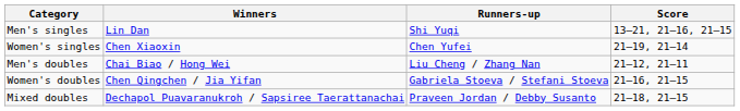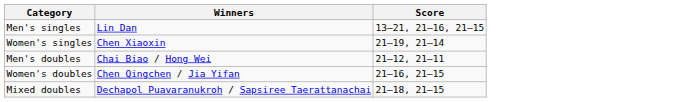 <table class=wikitable style="white-space:nowrap;">
 <tr>
 <th>Category</th>
 <th>Winners</th>
-<th>Runners-up</th>
 <th>Score</th>
 </tr>
 <tr>
 <td>Men's singles</td>
 <td> <a href='#'>Lin Dan</a></td>
-<td> <a href='#'>Shi Yuqi</a></td>
 <td>13–21, 21–16, 21–15</td>
 </tr>
 <tr>
 <td>Women's singles</td>
 <td> <a href='#'>Chen Xiaoxin</a></td>
-<td> <a href='#'>Chen Yufei</a></td>
 <td>21–19, 21–14</td>
 </tr>
 <tr>
 <td>Men's doubles</td>
 <td> <a href='#'>Chai Biao</a> / <a href='#'>Hong Wei</a></td>
-<td> <a href='#'>Liu Cheng</a> / <a href='#'>Zhang Nan</a></td>
 <td>21–12, 21–11</td>
 </tr>
 <tr>
 <td>Women's doubles</td>
 <td> <a href='#'>Chen Qingchen</a> / <a href='#'>Jia Yifan</a></td>
-<td> <a href='#'>Gabriela Stoeva</a> / <a href='#'>Stefani Stoeva</a></td>
 <td>21–16, 21–15</td>
 </tr>
 <tr>
 <td>Mixed doubles</td>
 <td> <a href='#'>Dechapol Puavaranukroh</a> / <a href='#'>Sapsiree Taerattanachai</a></td>
-<td> <a href='#'>Praveen Jordan</a> / <a href='#'>Debby Susanto</a></td>
 <td>21–18, 21–15</td>
 </tr>
 </table>
